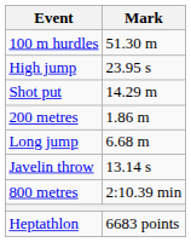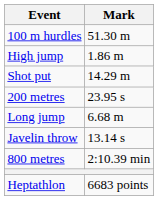 <table class=wikitable>
 <tr>
 <th>Event</th>
 <th>Mark</th>
 </tr>
 <tr>
 <td><a href='#'>100 m hurdles</a></td>
 <td>51.30 m</td>
 </tr>
 <tr>
 <td><a href='#'>High jump</a></td>
-<td>23.95 s</td>
+<td>1.86 m</td>
 </tr>
 <tr>
 <td><a href='#'>Shot put</a></td>
 <td>14.29 m</td>
 </tr>
 <tr>
 <td><a href='#'>200 metres</a></td>
-<td>1.86 m</td>
+<td>23.95 s</td>
 </tr>
 <tr>
 <td><a href='#'>Long jump</a></td>
 <td>6.68 m</td>
 </tr>
 <tr>
 <td><a href='#'>Javelin throw</a></td>
 <td>13.14 s</td>
 </tr>
 <tr>
 <td><a href='#'>800 metres</a></td>
 <td>2:10.39 min</td>
 </tr>
 <tr>
 <th colspan=2></th>
 </tr>
 <tr>
 <td><a href='#'>Heptathlon</a></td>
 <td>6683 points</td>
 </tr>
 </table>
